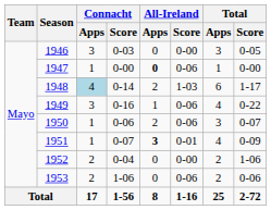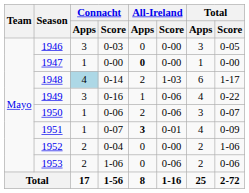 <table class="wikitable" style="text-align:center">
 <tr>
 <th rowspan="2">Team</th>
 <th rowspan="2">Season</th>
 <th colspan="2"><a href='#'>Connacht</a></th>
 <th colspan="2"><a href='#'>All-Ireland</a></th>
 <th colspan="2">Total</th>
 </tr>
 <tr>
 <th>Apps</th>
 <th>Score</th>
 <th>Apps</th>
 <th>Score</th>
 <th>Apps</th>
 <th>Score</th>
 </tr>
 <tr>
 <td rowspan="8"><a href='#'>Mayo</a></td>
 <td><a href='#'>1946</a></td>
 <td>3</td>
 <td>0-03</td>
 <td>0</td>
 <td>0-00</td>
 <td>3</td>
 <td>0-05</td>
 </tr>
 <tr>
 <td><a href='#'>1947</a></td>
 <td>1</td>
 <td>0-00</td>
 <td><strong>0</strong></td>
-<td>0-06</td>
+<td>0-00</td>
 <td>1</td>
 <td>0-00</td>
 </tr>
 <tr>
 <td><a href='#'>1948</a></td>
 <td style="background: lightblue;">4</td>
 <td>0-14</td>
 <td>2</td>
 <td>1-03</td>
 <td>6</td>
 <td>1-17</td>
 </tr>
 <tr>
 <td><a href='#'>1949</a></td>
 <td>3</td>
 <td>0-16</td>
 <td>1</td>
 <td>0-06</td>
 <td>4</td>
 <td>0-22</td>
 </tr>
 <tr>
 <td><a href='#'>1950</a></td>
 <td>1</td>
 <td>0-06</td>
 <td>2</td>
 <td>0-06</td>
 <td>3</td>
 <td>0-07</td>
 </tr>
 <tr>
 <td><a href='#'>1951</a></td>
 <td>1</td>
 <td>0-07</td>
 <td><strong>3</strong></td>
 <td>0-01</td>
 <td>4</td>
 <td>0-09</td>
 </tr>
 <tr>
 <td><a href='#'>1952</a></td>
 <td>2</td>
 <td>0-04</td>
 <td>0</td>
 <td>0-00</td>
 <td>2</td>
 <td>1-06</td>
 </tr>
 <tr>
 <td><a href='#'>1953</a></td>
 <td>2</td>
 <td>1-06</td>
 <td>0</td>
 <td>0-06</td>
 <td>2</td>
 <td>0-06</td>
 </tr>
 <tr>
 <th colspan="2">Total</th>
 <td><strong>17</strong></td>
 <td><strong>1-56</strong></td>
 <td><strong>8</strong></td>
 <td><strong>1-16</strong></td>
 <td><strong>25</strong></td>
 <td><strong>2-72</strong></td>
 </tr>
 </table>
